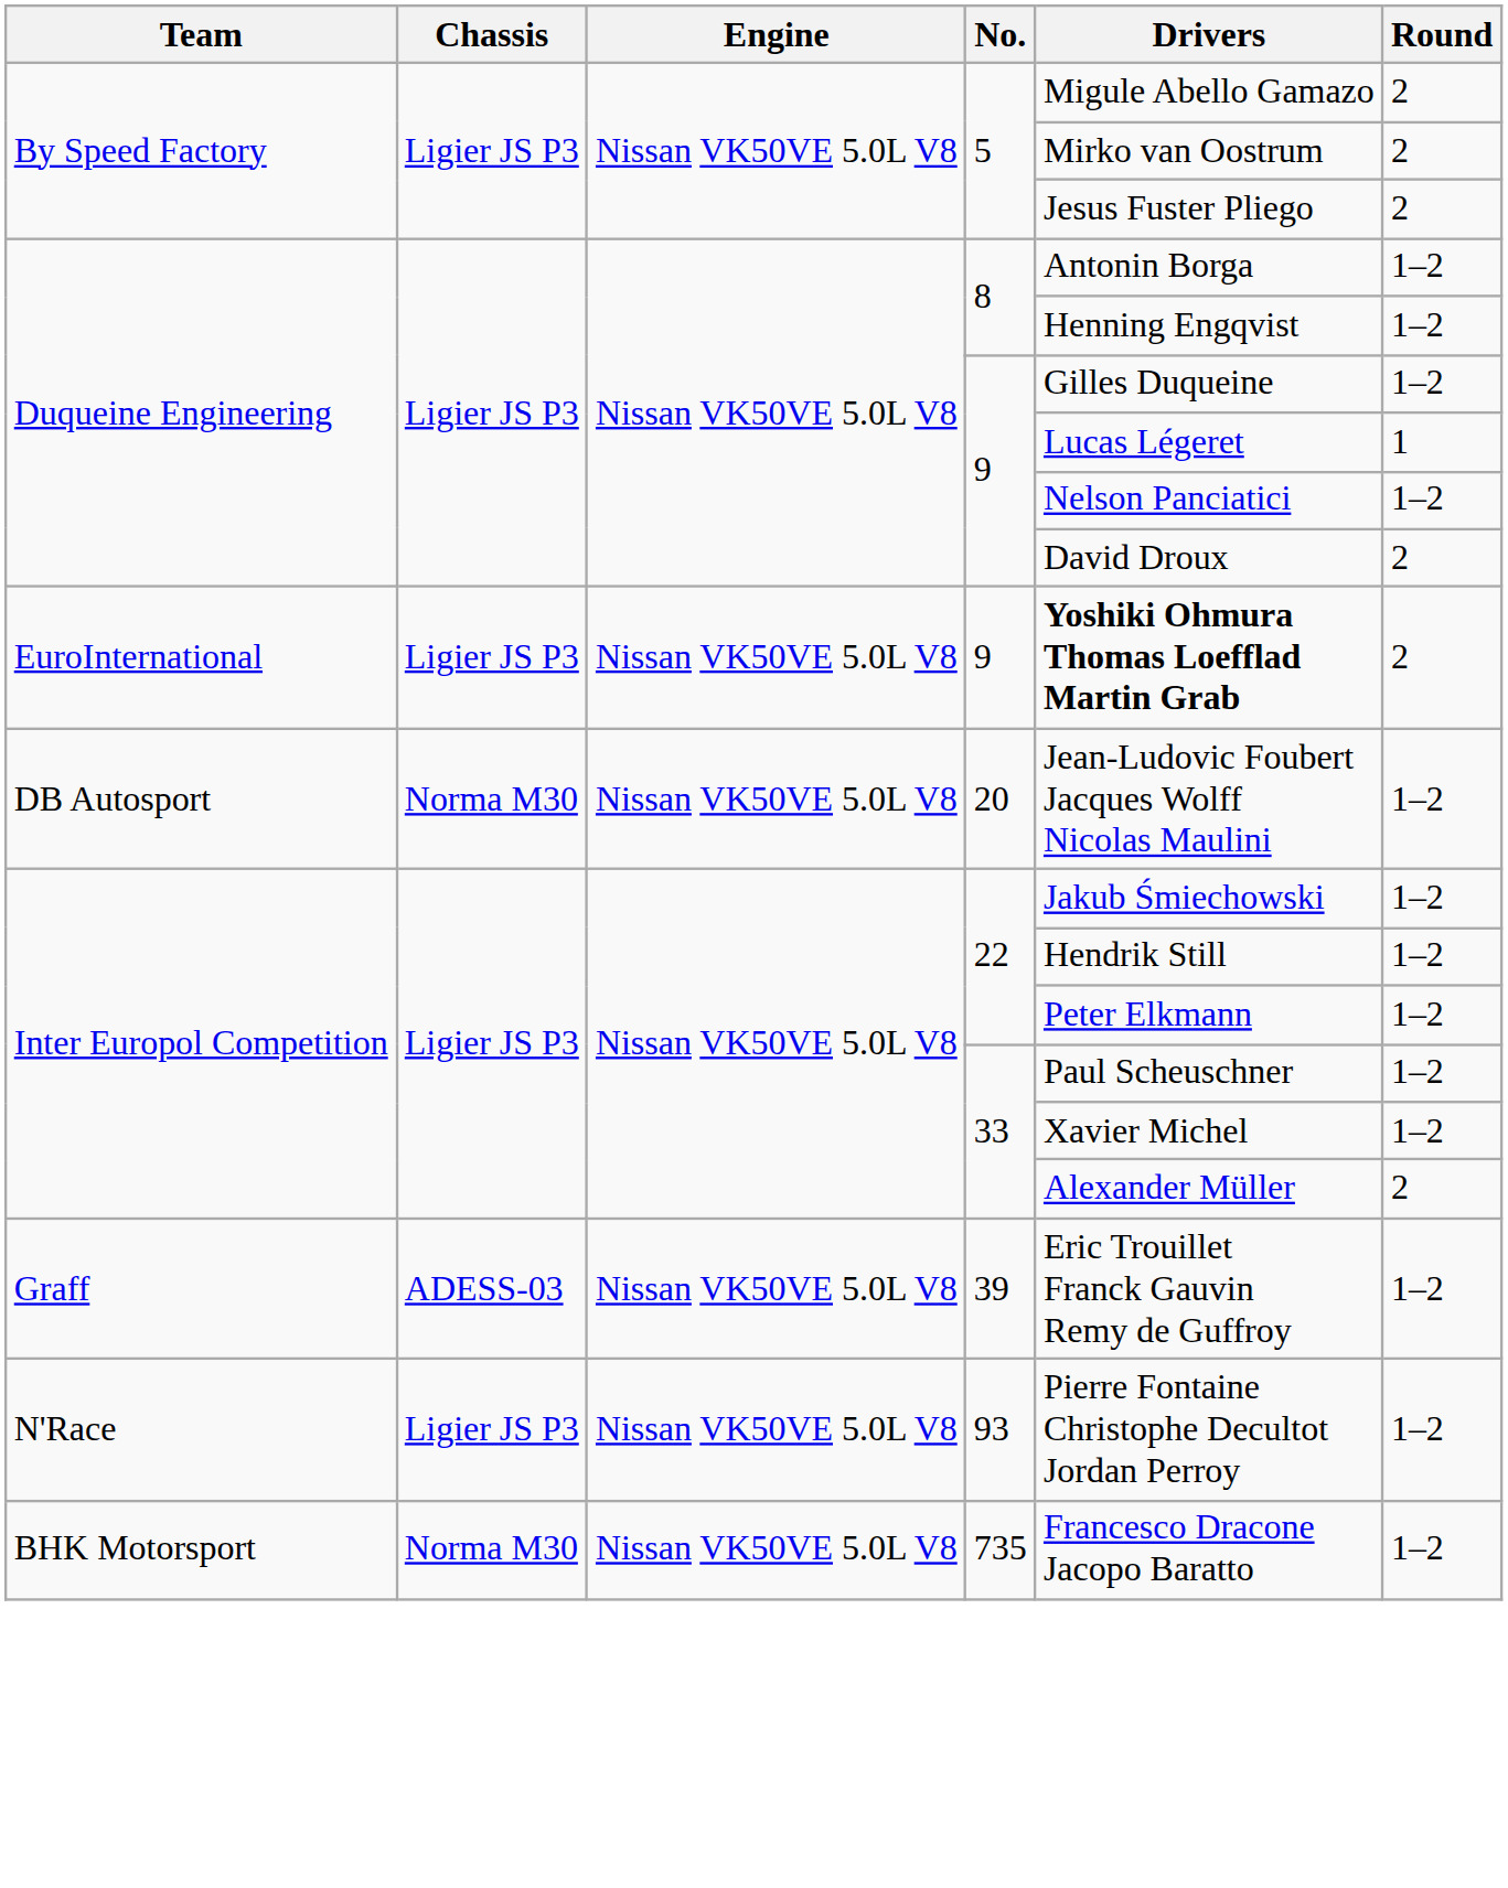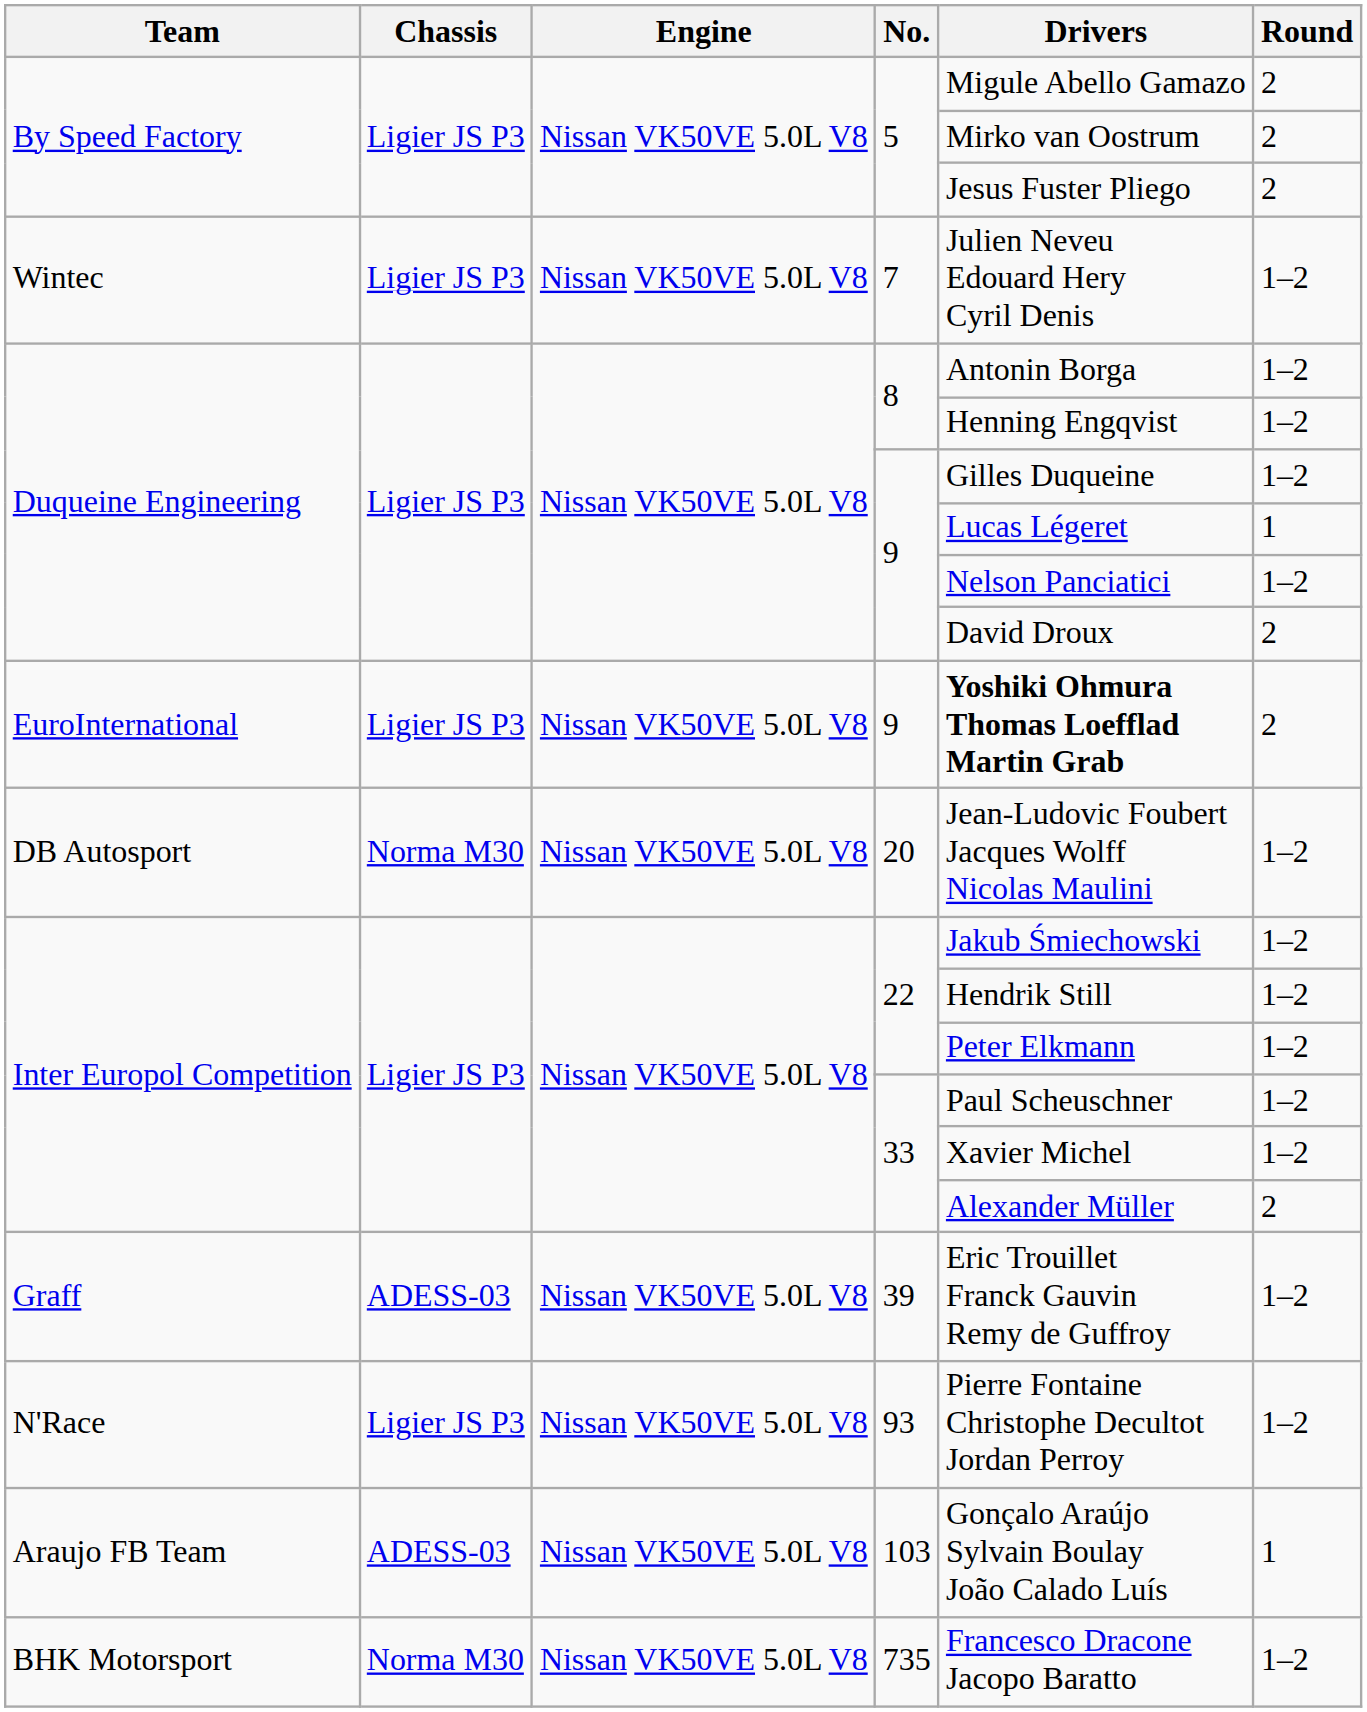 <table class="wikitable" style="font-size: 85%;">
 <tr>
 <th>Team</th>
 <th>Chassis</th>
 <th>Engine</th>
 <th>No.</th>
 <th>Drivers</th>
 <th>Round</th>
 </tr>
 <tr>
 <td rowspan=3><a href='#'>By Speed Factory</a></td>
 <td rowspan=3><a href='#'>Ligier JS P3</a></td>
 <td rowspan=3><a href='#'>Nissan</a> <a href='#'>VK50VE</a> 5.0L <a href='#'>V8</a></td>
 <td rowspan=3>5</td>
 <td> Migule Abello Gamazo</td>
 <td>2</td>
 </tr>
 <tr>
 <td> Mirko van Oostrum</td>
 <td>2</td>
 </tr>
 <tr>
 <td> Jesus Fuster Pliego</td>
 <td>2</td>
+</tr>
+<tr>
+<td>Wintec</td>
+<td><a href='#'>Ligier JS P3</a></td>
+<td><a href='#'>Nissan</a> <a href='#'>VK50VE</a> 5.0L <a href='#'>V8</a></td>
+<td>7</td>
+<td> Julien Neveu <br> Edouard Hery <br> Cyril Denis</td>
+<td>1–2</td>
 </tr>
 <tr>
 <td rowspan=6><a href='#'>Duqueine Engineering</a></td>
 <td rowspan=6><a href='#'>Ligier JS P3</a></td>
 <td rowspan=6><a href='#'>Nissan</a> <a href='#'>VK50VE</a> 5.0L <a href='#'>V8</a></td>
 <td rowspan=2>8</td>
 <td> Antonin Borga</td>
 <td>1–2</td>
 </tr>
 <tr>
 <td> Henning Engqvist</td>
 <td>1–2</td>
 </tr>
 <tr>
 <td rowspan=4>9</td>
 <td> Gilles Duqueine</td>
 <td>1–2</td>
 </tr>
 <tr>
 <td> <a href='#'>Lucas Légeret</a></td>
 <td>1</td>
 </tr>
 <tr>
 <td> <a href='#'>Nelson Panciatici</a></td>
 <td>1–2</td>
 </tr>
 <tr>
 <td> David Droux</td>
 <td>2</td>
 </tr>
 <tr>
 <td><a href='#'>EuroInternational</a></td>
 <td><a href='#'>Ligier JS P3</a></td>
 <td><a href='#'>Nissan</a> <a href='#'>VK50VE</a> 5.0L <a href='#'>V8</a></td>
 <td>9</td>
 <td><strong> Yoshiki Ohmura <br> Thomas Loefflad <br> Martin Grab</strong></td>
 <td>2</td>
 </tr>
 <tr>
 <td>DB Autosport</td>
 <td><a href='#'>Norma M30</a></td>
 <td><a href='#'>Nissan</a> <a href='#'>VK50VE</a> 5.0L <a href='#'>V8</a></td>
 <td>20</td>
 <td> Jean-Ludovic Foubert <br> Jacques Wolff <br> <a href='#'>Nicolas Maulini</a></td>
 <td>1–2</td>
 </tr>
 <tr>
 <td rowspan=6><a href='#'>Inter Europol Competition</a></td>
 <td rowspan=6><a href='#'>Ligier JS P3</a></td>
 <td rowspan=6><a href='#'>Nissan</a> <a href='#'>VK50VE</a> 5.0L <a href='#'>V8</a></td>
 <td rowspan=3>22</td>
 <td> <a href='#'>Jakub Śmiechowski</a></td>
 <td>1–2</td>
 </tr>
 <tr>
 <td> Hendrik Still</td>
 <td>1–2</td>
 </tr>
 <tr>
 <td> <a href='#'>Peter Elkmann</a></td>
 <td>1–2</td>
 </tr>
 <tr>
 <td rowspan=3>33</td>
 <td> Paul Scheuschner</td>
 <td>1–2</td>
 </tr>
 <tr>
 <td> Xavier Michel</td>
 <td>1–2</td>
 </tr>
 <tr>
 <td> <a href='#'>Alexander Müller</a></td>
 <td>2</td>
 </tr>
 <tr>
 <td><a href='#'>Graff</a></td>
 <td><a href='#'>ADESS-03</a></td>
 <td><a href='#'>Nissan</a> <a href='#'>VK50VE</a> 5.0L <a href='#'>V8</a></td>
 <td>39</td>
 <td> Eric Trouillet <br> Franck Gauvin <br> Remy de Guffroy</td>
 <td>1–2</td>
 </tr>
 <tr>
 <td>N'Race</td>
 <td><a href='#'>Ligier JS P3</a></td>
 <td><a href='#'>Nissan</a> <a href='#'>VK50VE</a> 5.0L <a href='#'>V8</a></td>
 <td>93</td>
 <td> Pierre Fontaine <br> Christophe Decultot <br> Jordan Perroy</td>
 <td>1–2</td>
 </tr>
 <tr>
+<td>Araujo FB Team</td>
+<td><a href='#'>ADESS-03</a></td>
+<td><a href='#'>Nissan</a> <a href='#'>VK50VE</a> 5.0L <a href='#'>V8</a></td>
+<td>103</td>
+<td> Gonçalo Araújo <br> Sylvain Boulay <br> João Calado Luís</td>
+<td>1</td>
+</tr>
+<tr>
 <td>BHK Motorsport</td>
 <td><a href='#'>Norma M30</a></td>
 <td><a href='#'>Nissan</a> <a href='#'>VK50VE</a> 5.0L <a href='#'>V8</a></td>
 <td>735</td>
 <td> <a href='#'>Francesco Dracone</a> <br> Jacopo Baratto</td>
 <td>1–2</td>
 </tr>
 </table>
